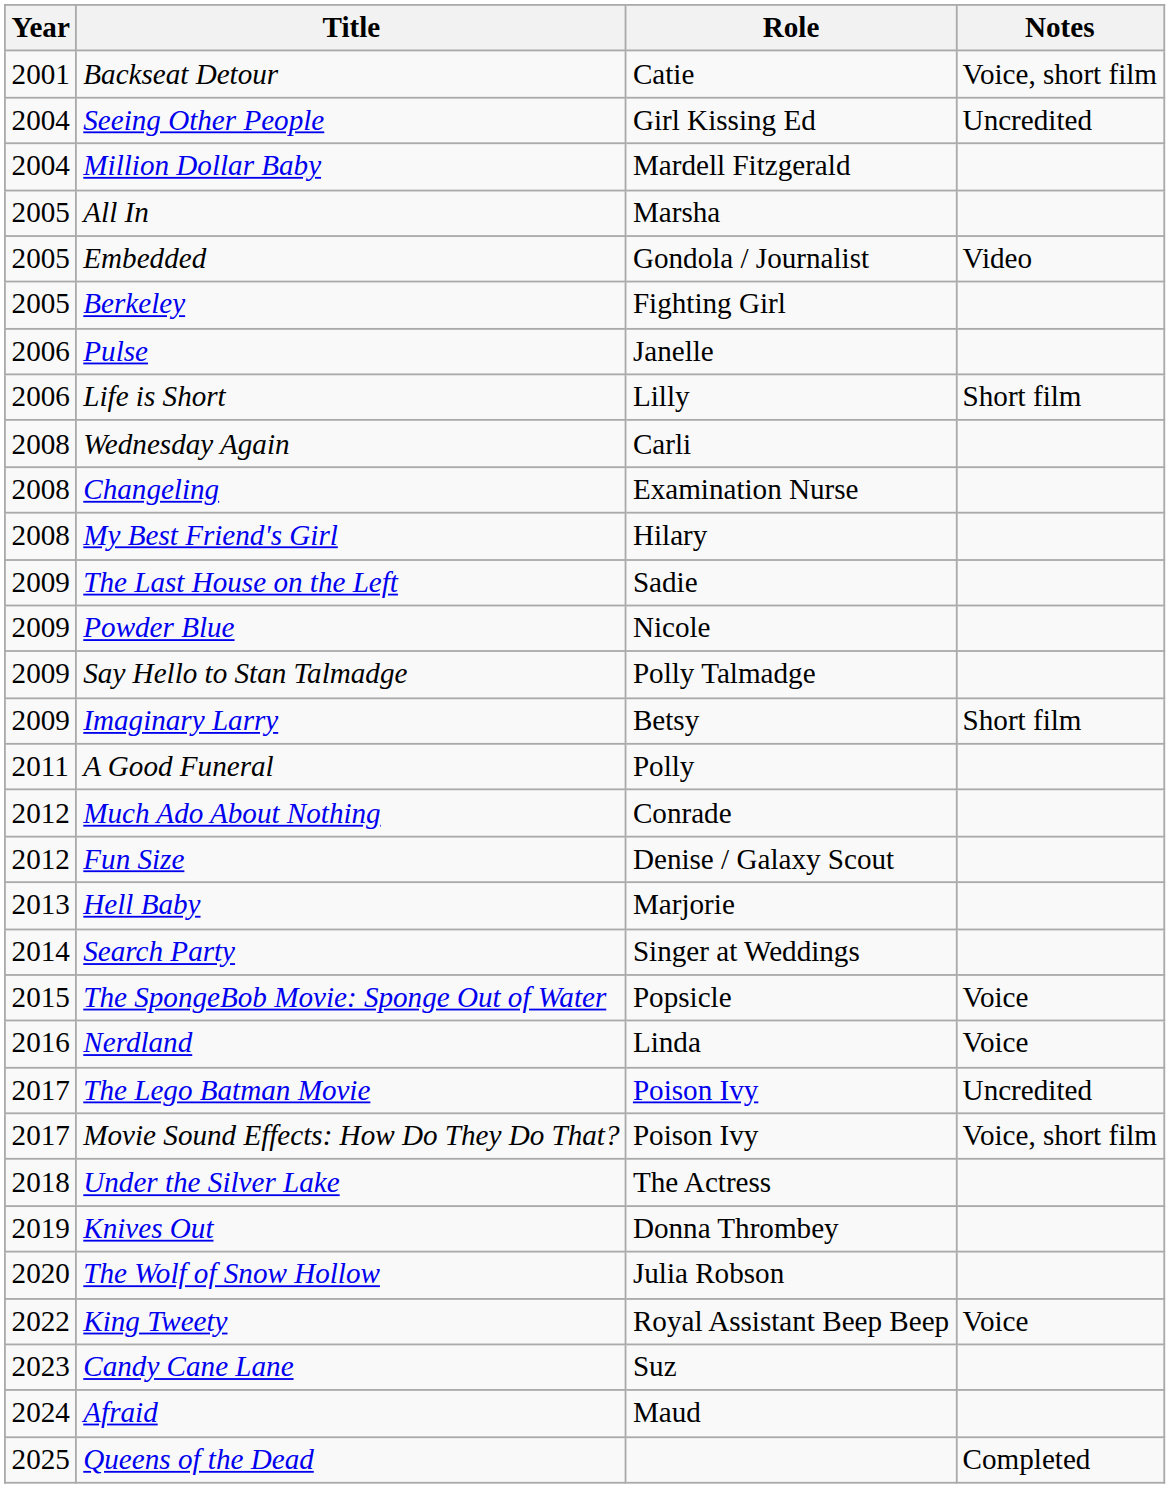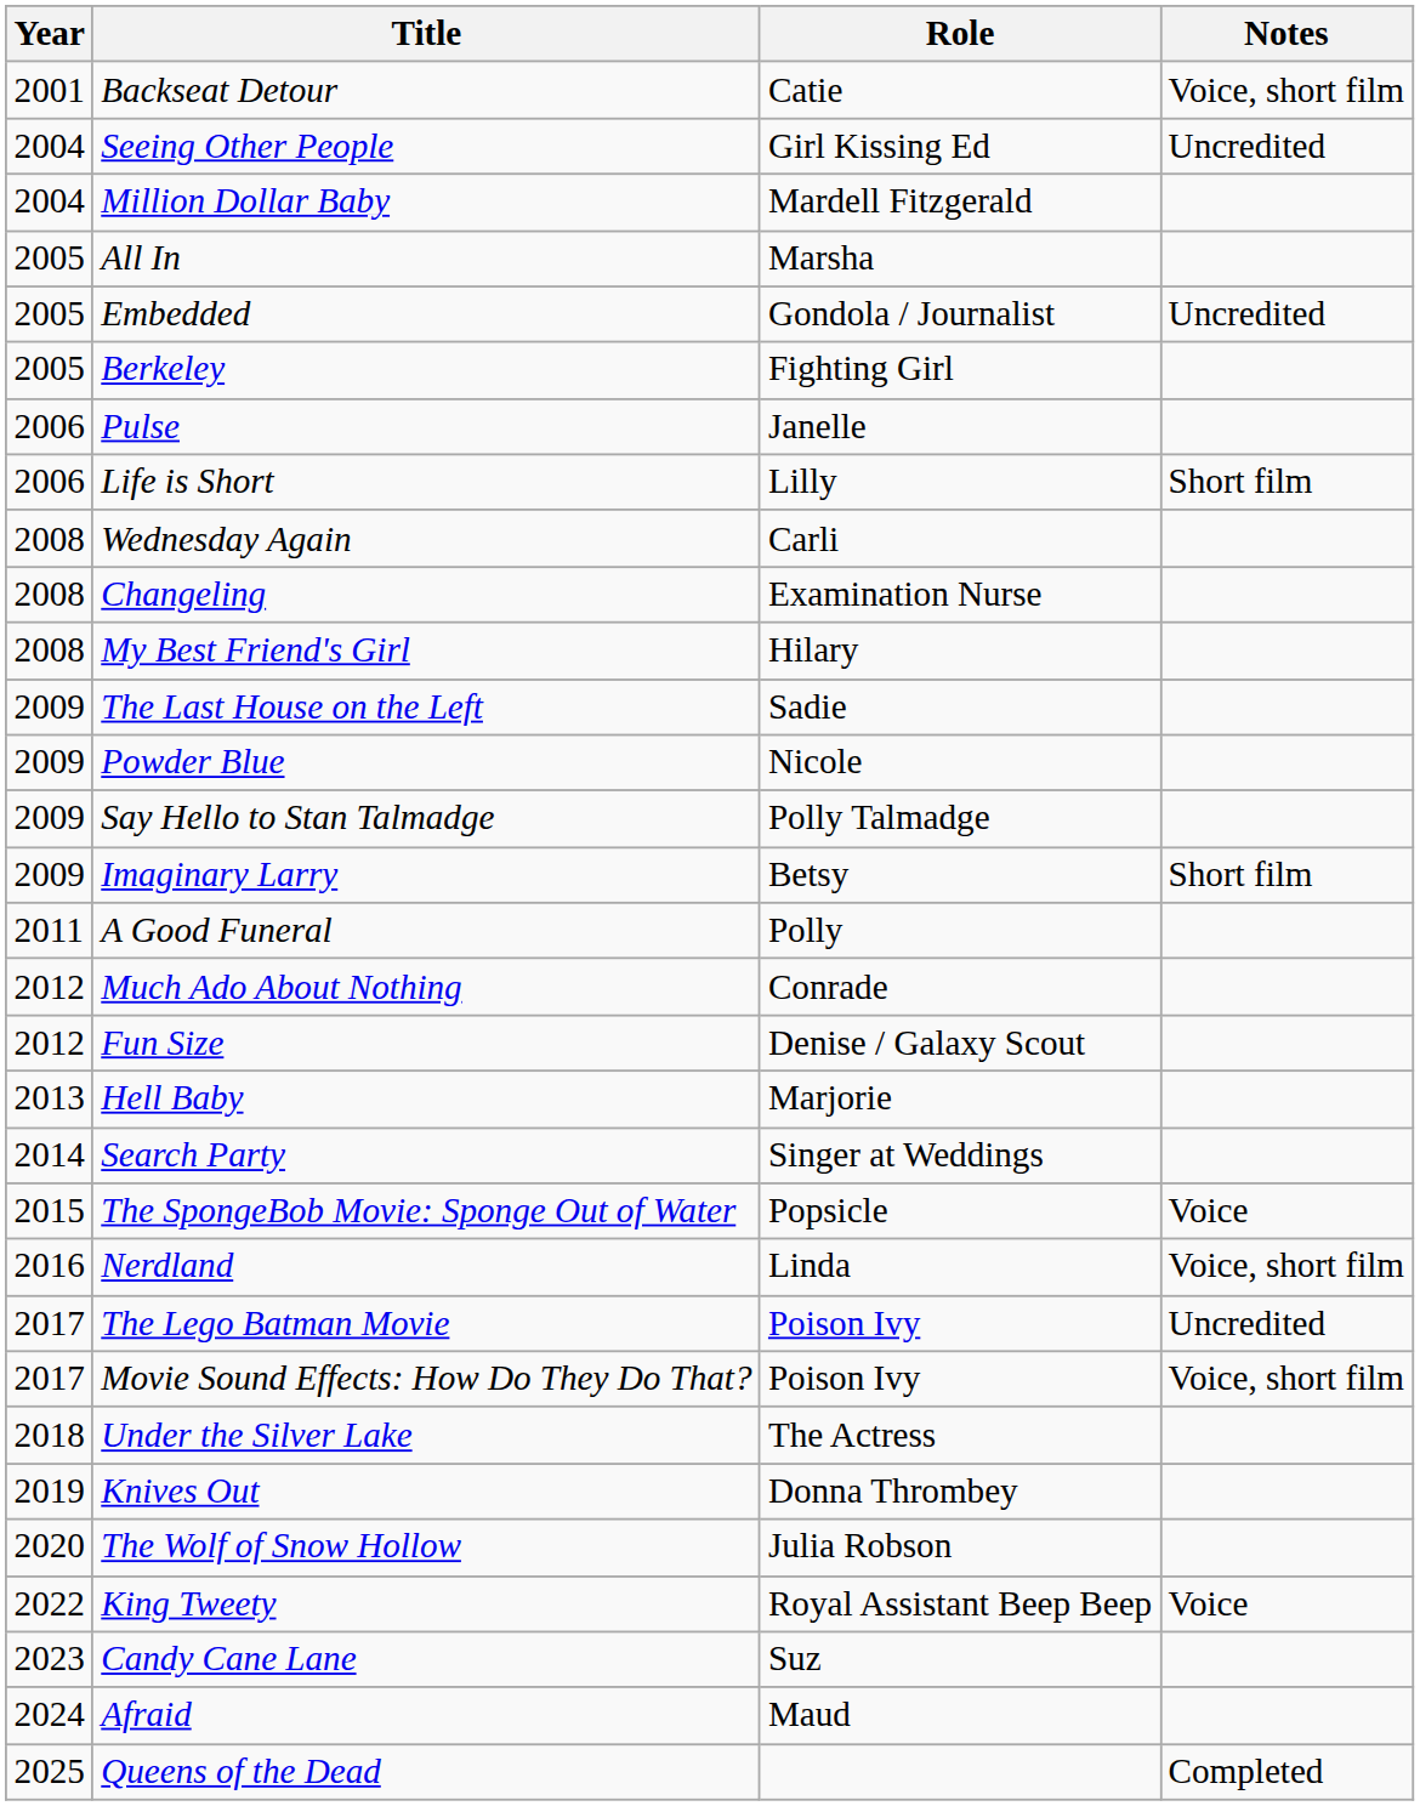 <table class="wikitable sortable">
 <tr>
 <th>Year</th>
 <th>Title</th>
 <th>Role</th>
 <th class="unsortable">Notes</th>
 </tr>
 <tr>
 <td>2001</td>
 <td><em>Backseat Detour</em></td>
 <td>Catie</td>
 <td>Voice, short film</td>
 </tr>
 <tr>
 <td>2004</td>
 <td><em><a href='#'>Seeing Other People</a></em></td>
 <td>Girl Kissing Ed</td>
 <td>Uncredited</td>
 </tr>
 <tr>
 <td>2004</td>
 <td><em><a href='#'>Million Dollar Baby</a></em></td>
 <td>Mardell Fitzgerald</td>
 <td></td>
 </tr>
 <tr>
 <td>2005</td>
 <td><em>All In</em></td>
 <td>Marsha</td>
 <td></td>
 </tr>
 <tr>
 <td>2005</td>
 <td><em>Embedded</em></td>
 <td>Gondola / Journalist</td>
-<td>Video</td>
+<td>Uncredited</td>
 </tr>
 <tr>
 <td>2005</td>
 <td><em><a href='#'>Berkeley</a></em></td>
 <td>Fighting Girl</td>
 <td></td>
 </tr>
 <tr>
 <td>2006</td>
 <td><em><a href='#'>Pulse</a></em></td>
 <td>Janelle</td>
 <td></td>
 </tr>
 <tr>
 <td>2006</td>
 <td><em>Life is Short</em></td>
 <td>Lilly</td>
 <td>Short film</td>
 </tr>
 <tr>
 <td>2008</td>
 <td><em>Wednesday Again</em></td>
 <td>Carli</td>
 <td></td>
 </tr>
 <tr>
 <td>2008</td>
 <td><em><a href='#'>Changeling</a></em></td>
 <td>Examination Nurse</td>
 <td></td>
 </tr>
 <tr>
 <td>2008</td>
 <td><em><a href='#'>My Best Friend's Girl</a></em></td>
 <td>Hilary</td>
 <td></td>
 </tr>
 <tr>
 <td>2009</td>
 <td data-sort-value="Last House on the Left, The"><em><a href='#'>The Last House on the Left</a></em></td>
 <td>Sadie</td>
 <td></td>
 </tr>
 <tr>
 <td>2009</td>
 <td><em><a href='#'>Powder Blue</a></em></td>
 <td>Nicole</td>
 <td></td>
 </tr>
 <tr>
 <td>2009</td>
 <td><em>Say Hello to Stan Talmadge</em></td>
 <td>Polly Talmadge</td>
 <td></td>
 </tr>
 <tr>
 <td>2009</td>
 <td><em><a href='#'>Imaginary Larry</a></em></td>
 <td>Betsy</td>
 <td>Short film</td>
 </tr>
 <tr>
 <td>2011</td>
 <td data-sort-value="Good Funeral, A"><em>A Good Funeral</em></td>
 <td>Polly</td>
 <td></td>
 </tr>
 <tr>
 <td>2012</td>
 <td><em><a href='#'>Much Ado About Nothing</a></em></td>
 <td>Conrade</td>
 <td></td>
 </tr>
 <tr>
 <td>2012</td>
 <td><em><a href='#'>Fun Size</a></em></td>
 <td>Denise / Galaxy Scout</td>
 <td></td>
 </tr>
 <tr>
 <td>2013</td>
 <td><em><a href='#'>Hell Baby</a></em></td>
 <td>Marjorie</td>
 <td></td>
 </tr>
 <tr>
 <td>2014</td>
 <td><em><a href='#'>Search Party</a></em></td>
 <td>Singer at Weddings</td>
 <td></td>
 </tr>
 <tr>
 <td>2015</td>
 <td data-sort-value="SpongeBob Movie: Sponge Out of Water, The"><em><a href='#'>The SpongeBob Movie: Sponge Out of Water</a></em></td>
 <td>Popsicle</td>
 <td>Voice</td>
 </tr>
 <tr>
 <td>2016</td>
 <td><em><a href='#'>Nerdland</a></em></td>
 <td>Linda</td>
-<td>Voice</td>
+<td>Voice, short film</td>
 </tr>
 <tr>
 <td>2017</td>
 <td data-sort-value="Lego Batman Movie, The"><em><a href='#'>The Lego Batman Movie</a></em></td>
 <td><a href='#'>Poison Ivy</a></td>
 <td>Uncredited</td>
 </tr>
 <tr>
 <td>2017</td>
 <td><em>Movie Sound Effects: How Do They Do That?</em></td>
 <td>Poison Ivy</td>
 <td>Voice, short film</td>
 </tr>
 <tr>
 <td>2018</td>
 <td><em><a href='#'>Under the Silver Lake</a></em></td>
 <td>The Actress</td>
 <td></td>
 </tr>
 <tr>
 <td>2019</td>
 <td><em><a href='#'>Knives Out</a></em></td>
 <td>Donna Thrombey</td>
 <td></td>
 </tr>
 <tr>
 <td>2020</td>
 <td data-sort-value="Wolf of Snow Hollow, The"><em><a href='#'>The Wolf of Snow Hollow</a></em></td>
 <td>Julia Robson</td>
 <td></td>
 </tr>
 <tr>
 <td>2022</td>
 <td><em><a href='#'>King Tweety</a></em></td>
 <td>Royal Assistant Beep Beep</td>
 <td>Voice</td>
 </tr>
 <tr>
 <td>2023</td>
 <td><em><a href='#'>Candy Cane Lane</a></em></td>
 <td>Suz</td>
 <td></td>
 </tr>
 <tr>
 <td>2024</td>
 <td><em><a href='#'>Afraid</a></em></td>
 <td>Maud</td>
 <td></td>
 </tr>
 <tr>
 <td>2025</td>
 <td><em><a href='#'>Queens of the Dead</a></em></td>
 <td></td>
 <td>Completed</td>
 </tr>
 </table>
